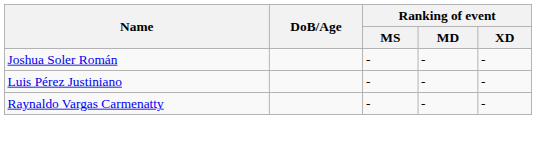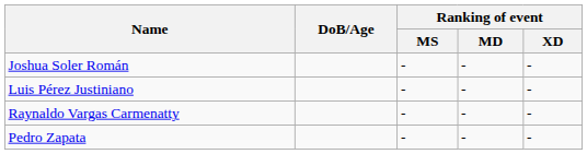 <table class="wikitable" style="width:600px; font-size:95%;">
 <tr>
 <th rowspan="2" align="left">Name</th>
 <th rowspan="2" align="left">DoB/Age</th>
 <th colspan="3" align="center">Ranking of event</th>
 </tr>
 <tr>
 <th align="center">MS</th>
 <th>MD</th>
 <th align="center">XD</th>
 </tr>
 <tr>
 <td><a href='#'>Joshua Soler Román</a></td>
 <td></td>
 <td>-</td>
 <td>-</td>
 <td>-</td>
 </tr>
 <tr>
 <td><a href='#'>Luis Pérez Justiniano</a></td>
 <td></td>
 <td>-</td>
 <td>-</td>
 <td>-</td>
 </tr>
 <tr>
 <td><a href='#'>Raynaldo Vargas Carmenatty</a></td>
 <td></td>
 <td>-</td>
 <td>-</td>
 <td>-</td>
 </tr>
+<tr>
+<td><a href='#'>Pedro Zapata</a></td>
+<td></td>
+<td>-</td>
+<td>-</td>
+<td>-</td>
+</tr>
 </table>
